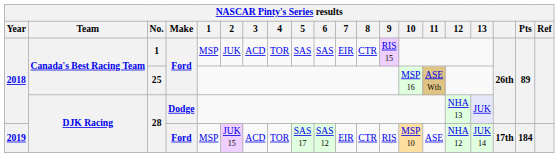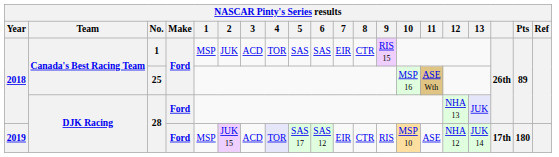 <table class="wikitable" style="text-align:center; font-size:75%">
 <tr>
 <th colspan=45><a href='#'>NASCAR Pinty's Series</a> results</th>
 </tr>
 <tr>
 <th>Year</th>
 <th>Team</th>
 <th>No.</th>
 <th>Make</th>
 <th>1</th>
 <th>2</th>
 <th>3</th>
 <th>4</th>
 <th>5</th>
 <th>6</th>
 <th>7</th>
 <th>8</th>
 <th>9</th>
 <th>10</th>
 <th>11</th>
 <th>12</th>
 <th>13</th>
 <th></th>
 <th>Pts</th>
 <th>Ref</th>
 </tr>
 <tr>
 <th rowspan=3><a href='#'>2018</a></th>
 <th rowspan=2><a href='#'>Canada's Best Racing Team</a></th>
 <th>1</th>
 <th rowspan=2><a href='#'>Ford</a></th>
 <td><a href='#'>MSP</a></td>
 <td><a href='#'>JUK</a></td>
 <td><a href='#'>ACD</a></td>
 <td><a href='#'>TOR</a></td>
 <td><a href='#'>SAS</a></td>
 <td><a href='#'>SAS</a></td>
 <td><a href='#'>EIR</a></td>
 <td><a href='#'>CTR</a></td>
 <td style="background:#EFCFFF;"><a href='#'>RIS</a><br><small>15</small></td>
 <td colspan=4></td>
 <th rowspan=3>26th</th>
 <th rowspan=3>89</th>
 <th rowspan=3></th>
 </tr>
 <tr>
 <th>25</th>
 <td colspan=9></td>
 <td style="background:#DFFFDF;"><a href='#'>MSP</a><br><small>16</small></td>
 <td style="background:#DFC484;"><a href='#'>ASE</a><br><small>Wth</small></td>
 <td colspan=2></td>
 </tr>
 <tr>
 <th rowspan=2><a href='#'>DJK Racing</a></th>
 <th rowspan=2>28</th>
-<th><a href='#'>Dodge</a></th>
+<th><a href='#'>Ford</a></th>
 <td colspan=11></td>
 <td style="background:#DFFFDF;"><a href='#'>NHA</a><br><small>13</small></td>
 <td style="background: lavender;"><a href='#'>JUK</a></td>
 </tr>
 <tr>
 <th><a href='#'>2019</a></th>
 <th><a href='#'>Ford</a></th>
 <td><a href='#'>MSP</a></td>
 <td style="background:#EFCFFF;"><a href='#'>JUK</a><br><small>15</small></td>
 <td><a href='#'>ACD</a></td>
-<td><a href='#'>TOR</a></td>
+<td style="background: lavender;"><a href='#'>TOR</a></td>
 <td style="background:#DFFFDF;"><a href='#'>SAS</a><br><small>17</small></td>
 <td style="background:#DFFFDF;"><a href='#'>SAS</a><br><small>12</small></td>
 <td><a href='#'>EIR</a></td>
 <td><a href='#'>CTR</a></td>
 <td><a href='#'>RIS</a></td>
 <td style="background:#FFDF9F;"><a href='#'>MSP</a><br><small>10</small></td>
 <td><a href='#'>ASE</a></td>
 <td style="background:#DFFFDF;"><a href='#'>NHA</a><br><small>12</small></td>
 <td style="background:#DFFFDF;"><a href='#'>JUK</a><br><small>14</small></td>
 <th>17th</th>
-<th>184</th>
+<th>180</th>
 <th></th>
 </tr>
 </table>
